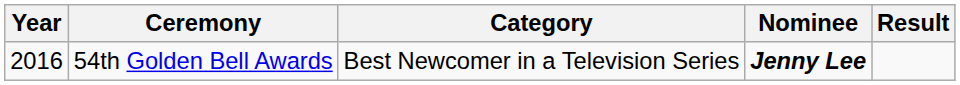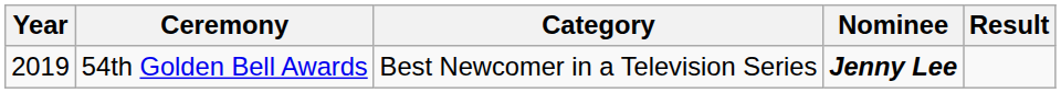 <table class="wikitable">
 <tr>
 <th>Year</th>
 <th>Ceremony</th>
 <th>Category</th>
 <th>Nominee</th>
 <th>Result</th>
 </tr>
 <tr>
-<td>2016</td>
+<td>2019</td>
 <td>54th <a href='#'>Golden Bell Awards</a></td>
 <td>Best Newcomer in a Television Series</td>
 <td><strong><em>Jenny Lee</em></strong></td>
 <td></td>
 </tr>
 </table>
